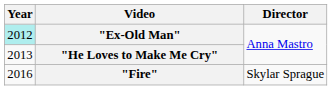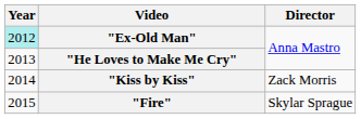 <table class="wikitable plainrowheaders">
 <tr>
 <th>Year</th>
 <th style="width:16em;">Video</th>
 <th>Director</th>
 </tr>
 <tr>
 <td style="background: paleturquoise;">2012</td>
 <th scope="row">"Ex-Old Man"</th>
 <td rowspan="2"><a href='#'>Anna Mastro</a></td>
 </tr>
 <tr>
 <td>2013</td>
 <th scope="row">"He Loves to Make Me Cry"</th>
 </tr>
 <tr>
-<td>2016</td>
+<td>2014</td>
+<th scope="row">"Kiss by Kiss"</th>
+<td>Zack Morris</td>
+</tr>
+<tr>
+<td>2015</td>
 <th scope="row">"Fire"</th>
 <td>Skylar Sprague</td>
 </tr>
 </table>
